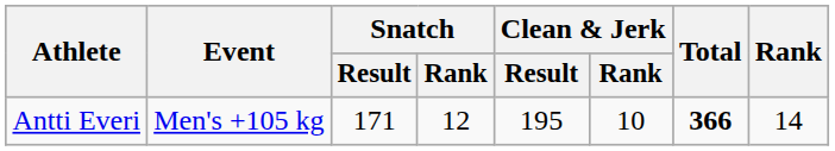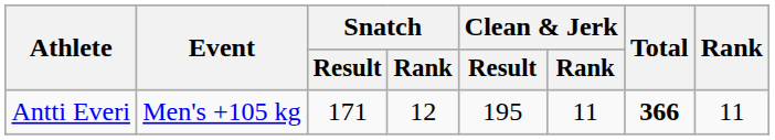 <table class="wikitable" style="font-size:90%">
 <tr>
 <th rowspan="2">Athlete</th>
 <th rowspan="2">Event</th>
 <th colspan="2">Snatch</th>
 <th colspan="2">Clean & Jerk</th>
 <th rowspan="2">Total</th>
 <th rowspan="2">Rank</th>
 </tr>
 <tr style="font-size:95%">
 <th>Result</th>
 <th>Rank</th>
 <th>Result</th>
 <th>Rank</th>
 </tr>
 <tr align=center>
 <td align=left><a href='#'>Antti Everi</a></td>
 <td align=left><a href='#'>Men's +105 kg</a></td>
 <td>171</td>
 <td>12</td>
 <td>195</td>
-<td>10</td>
+<td>11</td>
 <td><strong>366</strong></td>
-<td>14</td>
+<td>11</td>
 </tr>
 </table>
